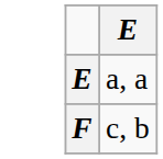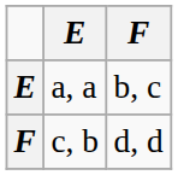 <table class="wikitable" align=right style="margin:1em 1em 1em 0; font-size:95%;">
 <tr>
 <td></td>
 <th><em>E</em></th>
+<th><em>F</em></th>
 </tr>
 <tr>
 <th><em>E</em></th>
 <td>a, a</td>
+<td>b, c</td>
 </tr>
 <tr>
 <th><em>F</em></th>
 <td>c, b</td>
+<td>d, d</td>
 </tr>
 </table>
